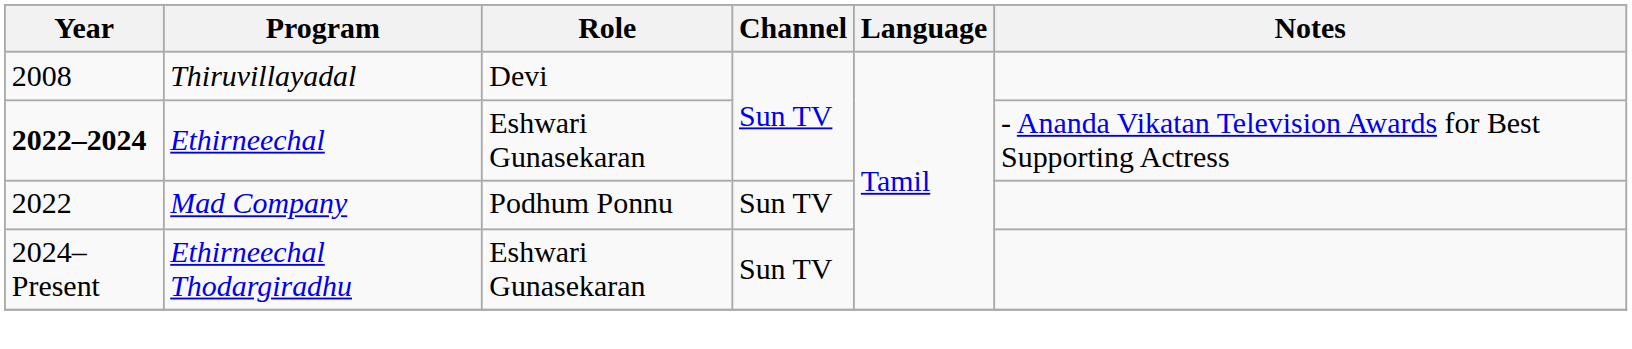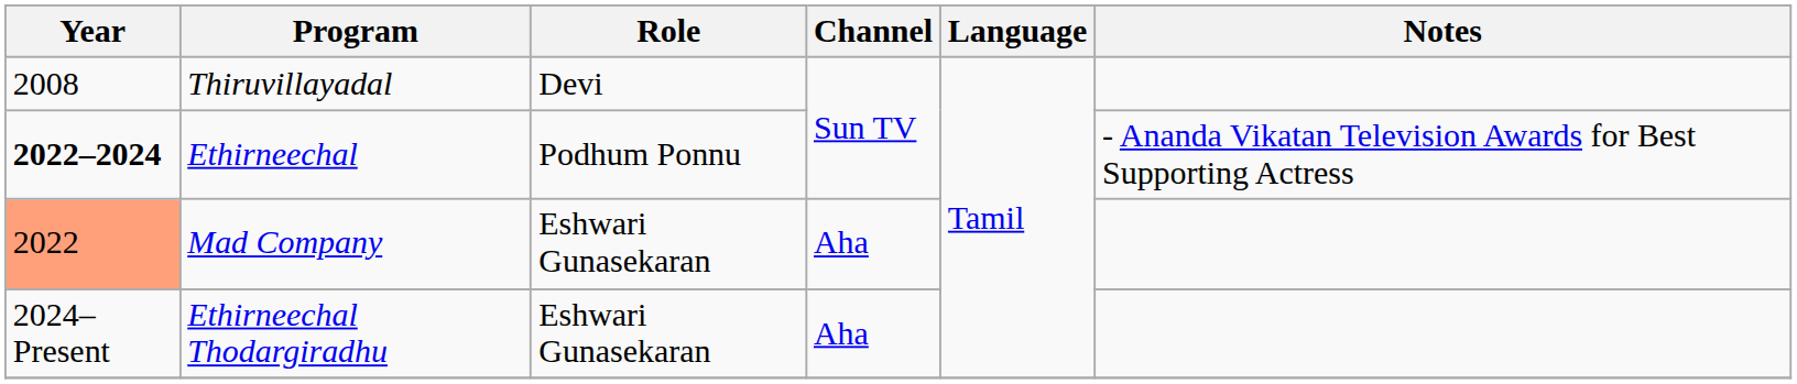 <table class="wikitable sortable">
 <tr style="background:#ccc; text-align:center;">
 <th>Year</th>
 <th>Program</th>
 <th>Role</th>
 <th>Channel</th>
 <th>Language</th>
 <th>Notes</th>
 </tr>
 <tr>
 <td>2008</td>
 <td><em>Thiruvillayadal</em></td>
 <td>Devi</td>
 <td rowspan="2"><a href='#'>Sun TV</a></td>
 <td rowspan="4"><a href='#'>Tamil</a></td>
 <td></td>
 </tr>
 <tr>
 <td><strong>2022–2024</strong></td>
 <td><em><a href='#'>Ethirneechal</a></em></td>
-<td>Eshwari Gunasekaran</td>
+<td>Podhum Ponnu</td>
 <td> - <a href='#'>Ananda Vikatan Television Awards</a> for Best Supporting Actress</td>
 </tr>
 <tr>
-<td>2022</td>
+<td style="background: lightsalmon;">2022</td>
 <td><em><a href='#'>Mad Company</a></em></td>
-<td>Podhum Ponnu</td>
-<td>Sun TV</td>
+<td>Eshwari Gunasekaran</td>
+<td><a href='#'>Aha</a></td>
 <td></td>
 </tr>
 <tr>
 <td>2024–Present</td>
 <td><em><a href='#'>Ethirneechal Thodargiradhu</a></em></td>
 <td>Eshwari Gunasekaran</td>
-<td>Sun TV</td>
+<td><a href='#'>Aha</a></td>
 <td></td>
 </tr>
 <tr>
 </tr>
 </table>
